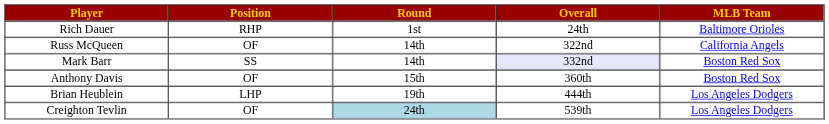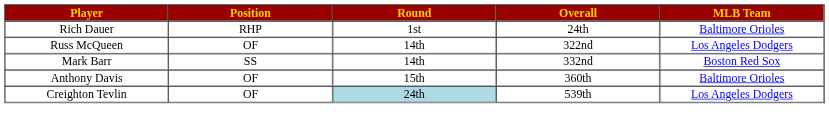 <table cellpadding="1" border="1" cellspacing="0" style="width:70%;">
 <tr>
 <th style="background:#990000; width:20%;color:#FFCC00;">Player</th>
 <th style="background:#990000; width:20%;color:#FFCC00;">Position</th>
 <th style="background:#990000; width:20%;color:#FFCC00;">Round</th>
 <th style="background:#990000; width:20%;color:#FFCC00;">Overall</th>
 <th style="background:#990000; width:20%;color:#FFCC00;">MLB Team</th>
 </tr>
 <tr style="text-align:center;">
 <td>Rich Dauer</td>
 <td>RHP</td>
 <td>1st</td>
 <td>24th</td>
 <td><a href='#'>Baltimore Orioles</a></td>
 </tr>
 <tr style="text-align:center;">
 <td>Russ McQueen</td>
 <td>OF</td>
 <td>14th</td>
 <td>322nd</td>
-<td><a href='#'>California Angels</a></td>
+<td><a href='#'>Los Angeles Dodgers</a></td>
 </tr>
 <tr style="text-align:center;">
 <td>Mark Barr</td>
 <td>SS</td>
 <td>14th</td>
-<td style="background: lavender;">332nd</td>
+<td>332nd</td>
 <td><a href='#'>Boston Red Sox</a></td>
 </tr>
 <tr style="text-align:center;">
 <td>Anthony Davis</td>
 <td>OF</td>
 <td>15th</td>
 <td>360th</td>
-<td><a href='#'>Boston Red Sox</a></td>
-</tr>
-<tr style="text-align:center;">
-<td>Brian Heublein</td>
-<td>LHP</td>
-<td>19th</td>
-<td>444th</td>
-<td><a href='#'>Los Angeles Dodgers</a></td>
+<td><a href='#'>Baltimore Orioles</a></td>
 </tr>
 <tr style="text-align:center;">
 <td>Creighton Tevlin</td>
 <td>OF</td>
 <td style="background: lightblue;">24th</td>
 <td>539th</td>
 <td><a href='#'>Los Angeles Dodgers</a></td>
 </tr>
 </table>
